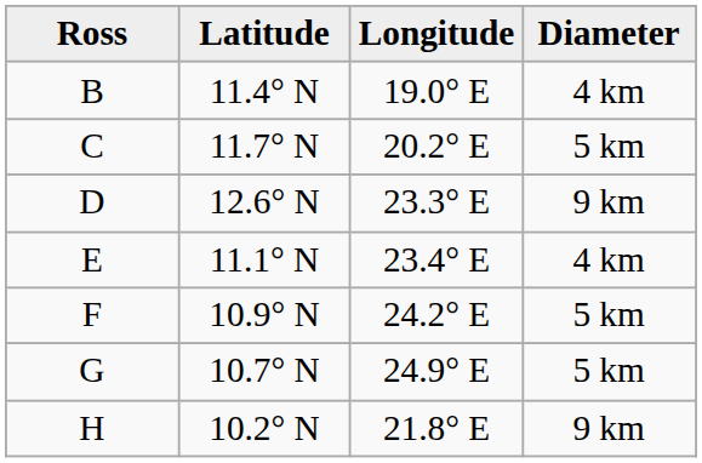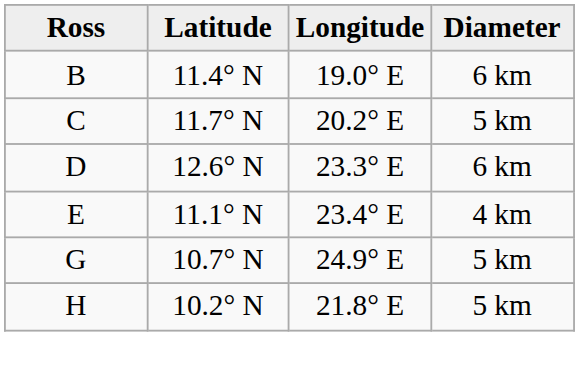 <table class="wikitable">
 <tr>
 <th width="25%" style="background:#eeeeee;">Ross</th>
 <th width="25%" style="background:#eeeeee;">Latitude</th>
 <th width="25%" style="background:#eeeeee;">Longitude</th>
 <th width="25%" style="background:#eeeeee;">Diameter</th>
 </tr>
 <tr>
 <td align="center">B</td>
 <td align="center">11.4° N</td>
 <td align="center">19.0° E</td>
-<td align="center">4 km</td>
+<td align="center">6 km</td>
 </tr>
 <tr>
 <td align="center">C</td>
 <td align="center">11.7° N</td>
 <td align="center">20.2° E</td>
 <td align="center">5 km</td>
 </tr>
 <tr>
 <td align="center">D</td>
 <td align="center">12.6° N</td>
 <td align="center">23.3° E</td>
-<td align="center">9 km</td>
+<td align="center">6 km</td>
 </tr>
 <tr>
 <td align="center">E</td>
 <td align="center">11.1° N</td>
 <td align="center">23.4° E</td>
 <td align="center">4 km</td>
-</tr>
-<tr>
-<td align="center">F</td>
-<td align="center">10.9° N</td>
-<td align="center">24.2° E</td>
-<td align="center">5 km</td>
 </tr>
 <tr>
 <td align="center">G</td>
 <td align="center">10.7° N</td>
 <td align="center">24.9° E</td>
 <td align="center">5 km</td>
 </tr>
 <tr>
 <td align="center">H</td>
 <td align="center">10.2° N</td>
 <td align="center">21.8° E</td>
-<td align="center">9 km</td>
+<td align="center">5 km</td>
 </tr>
 </table>
